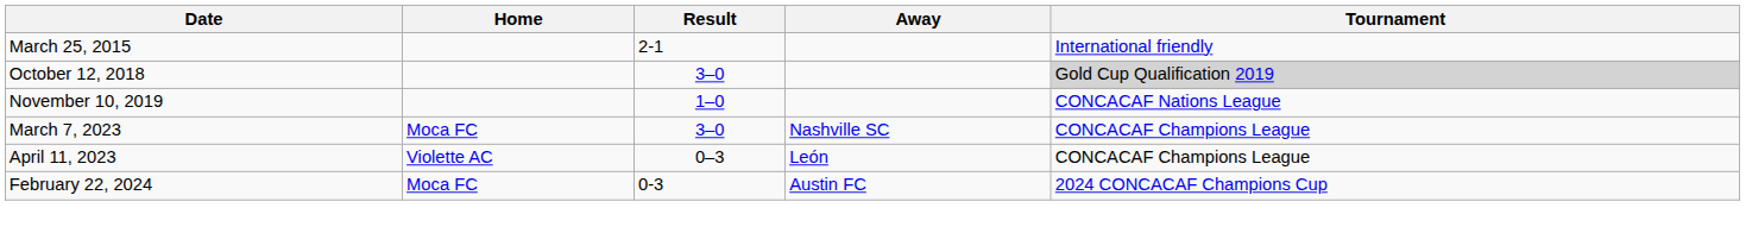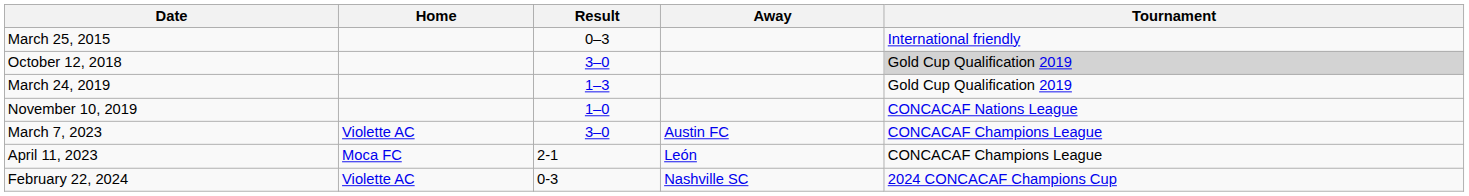 <table class="wikitable" style="text-align:left; width:80%;" style="text-align:center">
 <tr>
 <th>Date</th>
 <th>Home</th>
 <th>Result</th>
 <th>Away</th>
 <th>Tournament</th>
 </tr>
 <tr>
 <td>March 25, 2015</td>
 <td></td>
-<td>2-1</td>
+<td align=center>0–3</td>
 <td></td>
 <td><a href='#'>International friendly</a></td>
 </tr>
 <tr>
 <td>October 12, 2018</td>
 <td></td>
 <td align=center><a href='#'>3–0</a></td>
 <td></td>
 <td style="background: lightgrey;">Gold Cup Qualification <a href='#'>2019</a></td>
 </tr>
 <tr>
+<td>March 24, 2019</td>
+<td></td>
+<td align=center><a href='#'>1–3</a></td>
+<td></td>
+<td>Gold Cup Qualification <a href='#'>2019</a></td>
+</tr>
+<tr>
 <td>November 10, 2019</td>
 <td></td>
 <td align=center><a href='#'>1–0</a></td>
 <td></td>
 <td><a href='#'>CONCACAF Nations League</a></td>
 </tr>
 <tr>
 <td>March 7, 2023</td>
-<td> <a href='#'>Moca FC</a></td>
+<td> <a href='#'>Violette AC</a></td>
 <td align=center><a href='#'>3–0</a></td>
-<td> <a href='#'>Nashville SC</a></td>
+<td> <a href='#'>Austin FC</a></td>
 <td><a href='#'>CONCACAF Champions League</a></td>
 </tr>
 <tr>
 <td>April 11, 2023</td>
-<td> <a href='#'>Violette AC</a></td>
-<td align=center>0–3</td>
+<td> <a href='#'>Moca FC</a></td>
+<td>2-1</td>
 <td> <a href='#'>León</a></td>
 <td>CONCACAF Champions League</td>
 </tr>
 <tr>
 <td>February 22, 2024</td>
-<td> <a href='#'>Moca FC</a></td>
+<td> <a href='#'>Violette AC</a></td>
 <td>0-3</td>
-<td> <a href='#'>Austin FC</a></td>
+<td> <a href='#'>Nashville SC</a></td>
 <td><a href='#'>2024 CONCACAF Champions Cup</a></td>
 </tr>
 </table>
